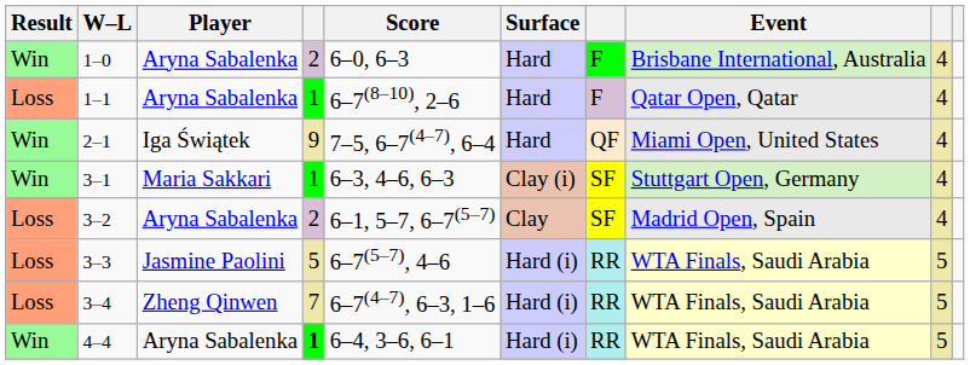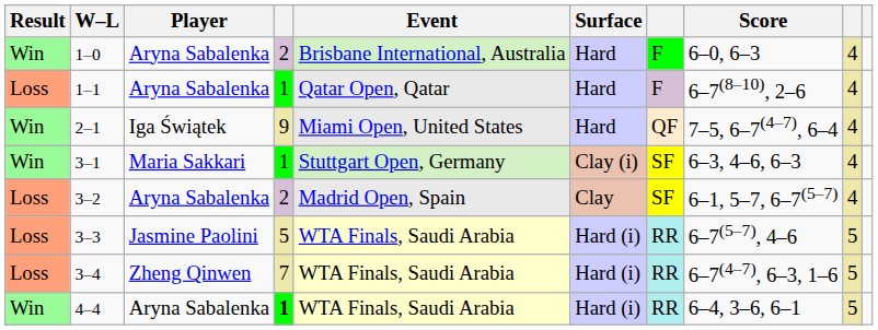 <table class="wikitable sortable">
 <tr>
 <th>Result</th>
 <th class=unsortable>W–L</th>
 <th>Player</th>
 <th></th>
-<th class=unsortable>Score</th>
+<th>Event</th>
 <th>Surface</th>
 <th class=unsortable></th>
-<th>Event</th>
+<th class=unsortable>Score</th>
 <th></th>
 <th class=unsortable></th>
 </tr>
 <tr>
 <td bgcolor=98fb98>Win</td>
 <td><small>1–0</small></td>
 <td> <a href='#'>Aryna Sabalenka</a></td>
 <td bgcolor=thistle>2</td>
-<td>6–0, 6–3</td>
+<td bgcolor=d4f1c5><a href='#'>Brisbane International</a>, Australia</td>
 <td bgcolor=#ccf>Hard</td>
 <td bgcolor=lime>F</td>
-<td bgcolor=d4f1c5><a href='#'>Brisbane International</a>, Australia</td>
+<td>6–0, 6–3</td>
 <td bgcolor=eee8aa>4</td>
 <td></td>
 </tr>
 <tr>
 <td bgcolor=ffa07a>Loss</td>
 <td><small>1–1</small></td>
 <td> <a href='#'>Aryna Sabalenka</a></td>
 <td bgcolor=lime>1</td>
-<td>6–7<sup>(8–10)</sup>, 2–6</td>
+<td bgcolor=e9e9e9><a href='#'>Qatar Open</a>, Qatar</td>
 <td bgcolor=ccccff>Hard</td>
 <td bgcolor=thistle>F</td>
-<td bgcolor=e9e9e9><a href='#'>Qatar Open</a>, Qatar</td>
+<td>6–7<sup>(8–10)</sup>, 2–6</td>
 <td bgcolor=eee8aa>4</td>
 <td></td>
 </tr>
 <tr>
 <td bgcolor=98fb98>Win</td>
 <td><small>2–1</small></td>
 <td> Iga Świątek</td>
 <td bgcolor=eee8aa>9</td>
-<td>7–5, 6–7<sup>(4–7)</sup>, 6–4</td>
+<td bgcolor=e9e9e9><a href='#'>Miami Open</a>, United States</td>
 <td bgcolor=ccccff>Hard</td>
 <td bgcolor=ffebcd>QF</td>
-<td bgcolor=e9e9e9><a href='#'>Miami Open</a>, United States</td>
+<td>7–5, 6–7<sup>(4–7)</sup>, 6–4</td>
 <td bgcolor=eee8aa>4</td>
 <td></td>
 </tr>
 <tr>
 <td bgcolor=98fb98>Win</td>
 <td><small>3–1</small></td>
 <td> <a href='#'>Maria Sakkari</a></td>
 <td bgcolor=lime>1</td>
-<td>6–3, 4–6, 6–3</td>
+<td bgcolor=d4f1c5><a href='#'>Stuttgart Open</a>, Germany</td>
 <td bgcolor=ebc2af>Clay (i)</td>
 <td bgcolor=yellow>SF</td>
-<td bgcolor=d4f1c5><a href='#'>Stuttgart Open</a>, Germany</td>
+<td>6–3, 4–6, 6–3</td>
 <td bgcolor=eee8aa>4</td>
 <td></td>
 </tr>
 <tr>
 <td bgcolor=ffa07a>Loss</td>
 <td><small>3–2</small></td>
 <td> <a href='#'>Aryna Sabalenka</a></td>
 <td bgcolor=thistle>2</td>
-<td>6–1, 5–7, 6–7<sup>(5–7)</sup></td>
+<td bgcolor=e9e9e9><a href='#'>Madrid Open</a>, Spain</td>
 <td bgcolor=ebc2af>Clay</td>
 <td bgcolor=yellow>SF</td>
-<td bgcolor=e9e9e9><a href='#'>Madrid Open</a>, Spain</td>
+<td>6–1, 5–7, 6–7<sup>(5–7)</sup></td>
 <td bgcolor=eee8aa>4</td>
 <td></td>
 </tr>
 <tr>
 <td bgcolor=ffa07a>Loss</td>
 <td><small>3–3</small></td>
 <td> <a href='#'>Jasmine Paolini</a></td>
 <td bgcolor=eee8aa>5</td>
-<td>6–7<sup>(5–7)</sup>, 4–6</td>
+<td bgcolor=ffffcc><a href='#'>WTA Finals</a>, Saudi Arabia</td>
 <td bgcolor=#ccf>Hard (i)</td>
 <td bgcolor=afeeee>RR</td>
-<td bgcolor=ffffcc><a href='#'>WTA Finals</a>, Saudi Arabia</td>
+<td>6–7<sup>(5–7)</sup>, 4–6</td>
 <td bgcolor=eee8aa>5</td>
 <td></td>
 </tr>
 <tr>
 <td bgcolor=ffa07a>Loss</td>
 <td><small>3–4</small></td>
 <td> <a href='#'>Zheng Qinwen</a></td>
 <td bgcolor=eee8aa>7</td>
-<td>6–7<sup>(4–7)</sup>, 6–3, 1–6</td>
+<td bgcolor=ffffcc>WTA Finals, Saudi Arabia</td>
 <td bgcolor=#ccf>Hard (i)</td>
 <td bgcolor=afeeee>RR</td>
-<td bgcolor=ffffcc>WTA Finals, Saudi Arabia</td>
+<td>6–7<sup>(4–7)</sup>, 6–3, 1–6</td>
 <td bgcolor=eee8aa>5</td>
 <td></td>
 </tr>
 <tr>
 <td bgcolor=98fb98>Win</td>
 <td><small>4–4</small></td>
 <td> Aryna Sabalenka</td>
 <td bgcolor=lime><strong>1</strong></td>
-<td>6–4, 3–6, 6–1</td>
+<td bgcolor=ffffcc>WTA Finals, Saudi Arabia</td>
 <td bgcolor=#ccf>Hard (i)</td>
 <td bgcolor=afeeee>RR</td>
-<td bgcolor=ffffcc>WTA Finals, Saudi Arabia</td>
+<td>6–4, 3–6, 6–1</td>
 <td bgcolor=eee8aa>5</td>
 <td></td>
 </tr>
 </table>
